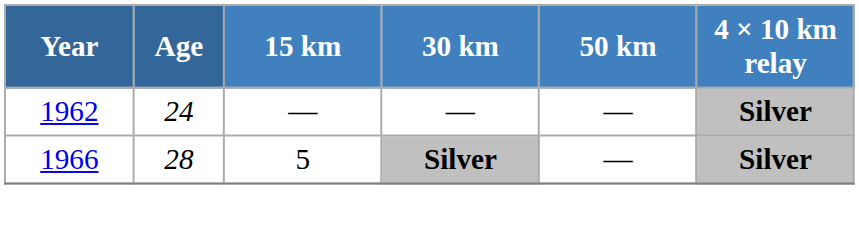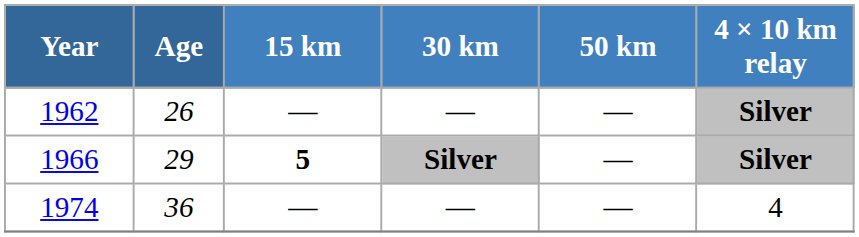 <table class="wikitable" style="font-size:95%; text-align:center; border:grey solid 1px; border-collapse:collapse; background:#ffffff;">
 <tr>
 <th style="background-color:#369; color:white; width:60px;"> Year </th>
 <th style="background-color:#369; color:white; width:40px;"> Age </th>
 <th style="background-color:#4180be; color:white; width:75px;"> 15 km </th>
 <th style="background-color:#4180be; color:white; width:75px;"> 30 km </th>
 <th style="background-color:#4180be; color:white; width:75px;"> 50 km </th>
 <th style="background-color:#4180be; color:white; width:75px;"> 4 × 10 km <br> relay </th>
 </tr>
 <tr>
 <td><a href='#'>1962</a></td>
-<td><em>24</em></td>
+<td><em>26</em></td>
 <td>—</td>
 <td>—</td>
 <td>—</td>
 <td style="background:silver;"><strong>Silver</strong></td>
 </tr>
 <tr>
 <td><a href='#'>1966</a></td>
-<td><em>28</em></td>
-<td>5</td>
+<td><em>29</em></td>
+<td><strong>5</strong></td>
 <td style="background:silver;"><strong>Silver</strong></td>
 <td>—</td>
 <td style="background:silver;"><strong>Silver</strong></td>
 </tr>
 <tr>
+<td><a href='#'>1974</a></td>
+<td><em>36</em></td>
+<td>—</td>
+<td>—</td>
+<td>—</td>
+<td>4</td>
+</tr>
+<tr>
 </tr>
 </table>
